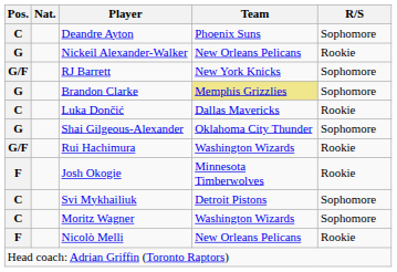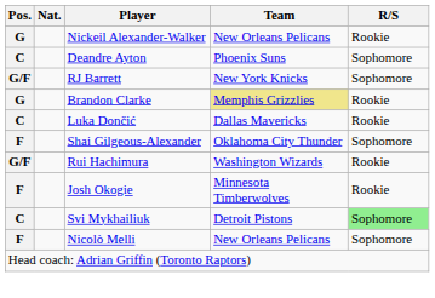 <table class="wikitable">
 <tr>
 <th>Pos.</th>
 <th>Nat.</th>
 <th style="width:170px;">Player</th>
 <th width=160>Team</th>
 <th width=90>R/S</th>
 </tr>
 <tr>
+<th>G</th>
+<td style="text-align:center"></td>
+<td><a href='#'>Nickeil Alexander-Walker</a></td>
+<td><a href='#'>New Orleans Pelicans</a></td>
+<td>Rookie</td>
+</tr>
+<tr>
 <th>C</th>
 <td style="text-align:center"></td>
 <td><a href='#'>Deandre Ayton</a></td>
 <td><a href='#'>Phoenix Suns</a></td>
 <td>Sophomore</td>
-</tr>
-<tr>
-<th>G</th>
-<td style="text-align:center"></td>
-<td><a href='#'>Nickeil Alexander-Walker</a></td>
-<td><a href='#'>New Orleans Pelicans</a></td>
-<td>Rookie</td>
 </tr>
 <tr>
 <th>G/F</th>
 <td style="text-align:center"></td>
 <td><a href='#'>RJ Barrett</a></td>
 <td><a href='#'>New York Knicks</a></td>
 <td>Sophomore</td>
 </tr>
 <tr>
 <th>G</th>
 <td style="text-align:center"></td>
 <td><a href='#'>Brandon Clarke</a></td>
 <td style="background: khaki;"><a href='#'>Memphis Grizzlies</a></td>
-<td>Sophomore</td>
+<td>Rookie</td>
 </tr>
 <tr>
 <th>C</th>
 <td style="text-align:center"></td>
 <td><a href='#'>Luka Dončić</a></td>
 <td><a href='#'>Dallas Mavericks</a></td>
 <td>Rookie</td>
 </tr>
 <tr>
-<th>G</th>
+<th>F</th>
 <td style="text-align:center"></td>
 <td><a href='#'>Shai Gilgeous-Alexander</a></td>
 <td><a href='#'>Oklahoma City Thunder</a></td>
 <td>Sophomore</td>
 </tr>
 <tr>
 <th>G/F</th>
 <td style="text-align:center"></td>
 <td><a href='#'>Rui Hachimura</a></td>
 <td><a href='#'>Washington Wizards</a></td>
 <td>Rookie</td>
 </tr>
 <tr>
 <th>F</th>
 <td style="text-align:center"></td>
 <td><a href='#'>Josh Okogie</a></td>
 <td><a href='#'>Minnesota Timberwolves</a></td>
 <td>Rookie</td>
 </tr>
 <tr>
 <th>C</th>
 <td style="text-align:center"></td>
 <td><a href='#'>Svi Mykhailiuk</a></td>
 <td><a href='#'>Detroit Pistons</a></td>
-<td>Sophomore</td>
-</tr>
-<tr>
-<th>C</th>
-<td style="text-align:center"></td>
-<td><a href='#'>Moritz Wagner</a></td>
-<td><a href='#'>Washington Wizards</a></td>
-<td>Sophomore</td>
+<td style="background: lightgreen;">Sophomore</td>
 </tr>
 <tr>
 <th>F</th>
 <td style="text-align:center"></td>
 <td><a href='#'>Nicolò Melli</a></td>
 <td><a href='#'>New Orleans Pelicans</a></td>
-<td>Rookie</td>
+<td>Sophomore</td>
 </tr>
 <tr>
 <td colspan="5">Head coach: <a href='#'>Adrian Griffin</a> (<a href='#'>Toronto Raptors</a>)</td>
 </tr>
 </table>
